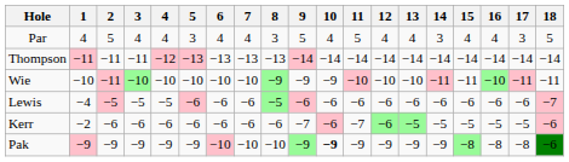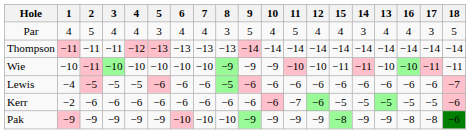 <table class="wikitable" style="text-align:center">
 <tr>
 <th>Hole</th>
 <th> 1 </th>
 <th> 2 </th>
 <th> 3 </th>
 <th> 4 </th>
 <th> 5 </th>
 <th> 6 </th>
 <th> 7 </th>
 <th> 8 </th>
 <th> 9 </th>
 <th>10</th>
 <th>11</th>
 <th>12</th>
+<th>15</th>
+<th>14</th>
 <th>13</th>
-<th>14</th>
-<th>15</th>
 <th>16</th>
 <th>17</th>
 <th>18</th>
 </tr>
 <tr>
 <td>Par</td>
 <td>4</td>
 <td>5</td>
 <td>4</td>
 <td>4</td>
 <td>3</td>
 <td>4</td>
 <td>4</td>
 <td>3</td>
 <td>5</td>
 <td>4</td>
 <td>5</td>
 <td>4</td>
 <td>4</td>
 <td>3</td>
 <td>4</td>
 <td>4</td>
 <td>3</td>
 <td>5</td>
 </tr>
 <tr>
 <td align=left> Thompson</td>
 <td style="background: Pink;">−11</td>
 <td>−11</td>
 <td>−11</td>
 <td style="background: Pink;">−12</td>
 <td style="background: Pink;">−13</td>
 <td>−13</td>
 <td>−13</td>
 <td>−13</td>
 <td style="background: Pink;">−14</td>
 <td>−14</td>
 <td>−14</td>
 <td>−14</td>
 <td>−14</td>
 <td>−14</td>
 <td>−14</td>
 <td>−14</td>
 <td>−14</td>
 <td>−14</td>
 </tr>
 <tr>
 <td align=left> Wie</td>
 <td>−10</td>
 <td style="background: Pink;">−11</td>
 <td style="background: PaleGreen;">−10</td>
 <td>−10</td>
 <td>−10</td>
 <td>−10</td>
 <td>−10</td>
 <td style="background: PaleGreen;">−9</td>
 <td>−9</td>
 <td>−9</td>
 <td style="background: Pink;">−10</td>
 <td>−10</td>
+<td>−11</td>
+<td style="background: Pink;">−11</td>
 <td>−10</td>
-<td style="background: Pink;">−11</td>
-<td>−11</td>
 <td style="background: PaleGreen;">−10</td>
 <td style="background: Pink;">−11</td>
 <td>−11</td>
 </tr>
 <tr>
 <td align=left> Lewis</td>
 <td>−4</td>
 <td style="background: Pink;">−5</td>
 <td>−5</td>
 <td>−5</td>
 <td style="background: Pink;">−6</td>
 <td>−6</td>
 <td>−6</td>
 <td style="background: PaleGreen;">−5</td>
 <td style="background: Pink;">−6</td>
 <td>−6</td>
 <td>−6</td>
 <td>−6</td>
 <td>−6</td>
 <td>−6</td>
 <td>−6</td>
 <td>−6</td>
 <td>−6</td>
 <td style="background: Pink;">−7</td>
 </tr>
 <tr>
 <td align=left> Kerr</td>
 <td>−2</td>
 <td>−6</td>
 <td>−6</td>
 <td>−6</td>
 <td>−6</td>
 <td>−6</td>
 <td>−6</td>
 <td>−6</td>
-<td>−7</td>
+<td>−6</td>
 <td style="background: Pink;">−6</td>
 <td>−7</td>
 <td style="background: PaleGreen;">−6</td>
-<td style="background: PaleGreen;">−5</td>
 <td>−5</td>
 <td>−5</td>
+<td style="background: PaleGreen;">−5</td>
 <td>−5</td>
 <td>−5</td>
 <td style="background: Pink;">−6</td>
 </tr>
 <tr>
 <td align=left> Pak</td>
 <td style="background: Pink;">−9</td>
 <td>−9</td>
 <td>−9</td>
 <td>−9</td>
 <td>−9</td>
 <td style="background: Pink;">−10</td>
 <td>−10</td>
 <td>−10</td>
 <td style="background: PaleGreen;">−9</td>
-<td><strong>−9</strong></td>
-<td>−9</td>
 <td>−9</td>
 <td>−9</td>
 <td>−9</td>
 <td style="background: PaleGreen;">−8</td>
+<td>−9</td>
+<td>−9</td>
 <td>−8</td>
 <td>−8</td>
 <td style="background: Green;">−6</td>
 </tr>
 </table>
